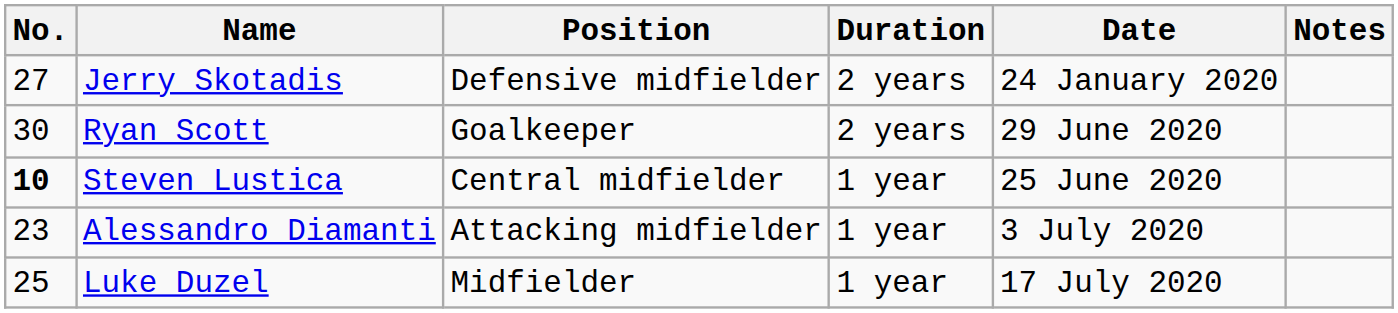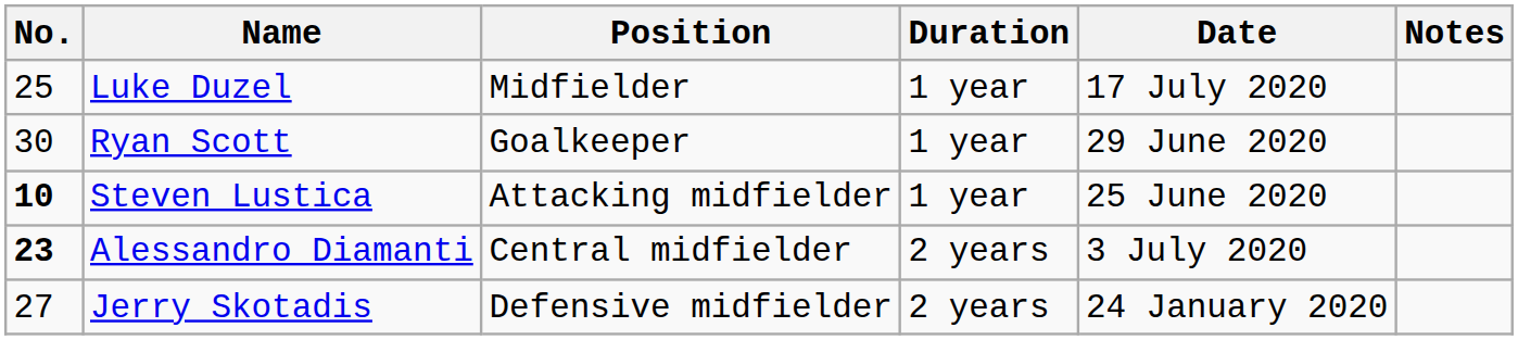 <table class="wikitable">
 <tr>
 <th>No.</th>
 <th>Name</th>
 <th>Position</th>
 <th>Duration</th>
 <th>Date</th>
 <th>Notes</th>
 </tr>
 <tr>
+<td>25</td>
+<td><a href='#'>Luke Duzel</a></td>
+<td>Midfielder</td>
+<td>1 year</td>
+<td>17 July 2020</td>
+<td></td>
+</tr>
+<tr>
+<td>30</td>
+<td><a href='#'>Ryan Scott</a></td>
+<td>Goalkeeper</td>
+<td>1 year</td>
+<td>29 June 2020</td>
+<td></td>
+</tr>
+<tr>
+<td><strong>10</strong></td>
+<td><a href='#'>Steven Lustica</a></td>
+<td>Attacking midfielder</td>
+<td>1 year</td>
+<td>25 June 2020</td>
+<td></td>
+</tr>
+<tr>
+<td><strong>23</strong></td>
+<td> <a href='#'>Alessandro Diamanti</a></td>
+<td>Central midfielder</td>
+<td>2 years</td>
+<td>3 July 2020</td>
+<td></td>
+</tr>
+<tr>
 <td>27</td>
 <td><a href='#'>Jerry Skotadis</a></td>
 <td>Defensive midfielder</td>
 <td>2 years</td>
 <td>24 January 2020</td>
 <td></td>
 </tr>
-<tr>
-<td>30</td>
-<td><a href='#'>Ryan Scott</a></td>
-<td>Goalkeeper</td>
-<td>2 years</td>
-<td>29 June 2020</td>
-<td></td>
-</tr>
-<tr>
-<td><strong>10</strong></td>
-<td><a href='#'>Steven Lustica</a></td>
-<td>Central midfielder</td>
-<td>1 year</td>
-<td>25 June 2020</td>
-<td></td>
-</tr>
-<tr>
-<td>23</td>
-<td> <a href='#'>Alessandro Diamanti</a></td>
-<td>Attacking midfielder</td>
-<td>1 year</td>
-<td>3 July 2020</td>
-<td></td>
-</tr>
-<tr>
-<td>25</td>
-<td><a href='#'>Luke Duzel</a></td>
-<td>Midfielder</td>
-<td>1 year</td>
-<td>17 July 2020</td>
-<td></td>
-</tr>
 </table>
